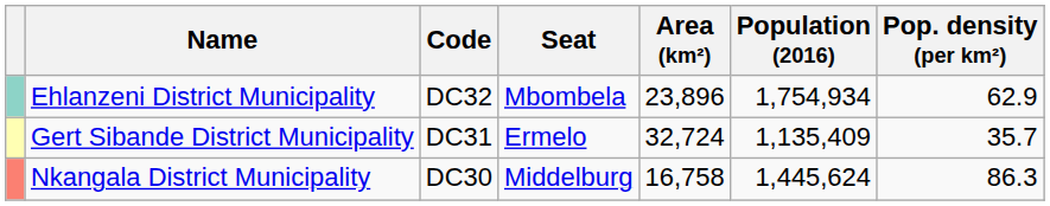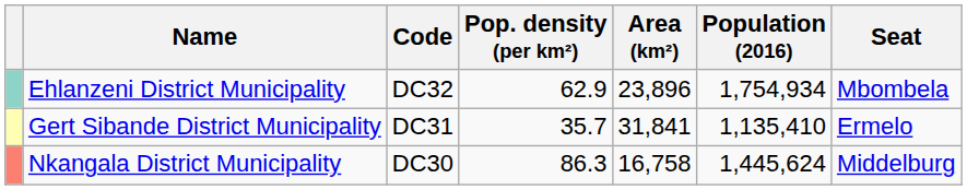 <table class="wikitable sortable">
 <tr>
 <th class="unsortable"> </th>
 <th>Name</th>
 <th>Code</th>
-<th>Seat</th>
+<th>Pop. density<br><small>(per km²)</small></th>
 <th>Area<br><small>(km²)</small></th>
 <th>Population<br><small>(2016)</small></th>
-<th>Pop. density<br><small>(per km²)</small></th>
+<th>Seat</th>
 </tr>
 <tr>
 <td style="text-align:center;background-color:#8DD3C7"></td>
 <td><a href='#'>Ehlanzeni District Municipality</a></td>
 <td>DC32</td>
-<td><a href='#'>Mbombela</a></td>
+<td style="text-align:right">62.9</td>
 <td style="text-align:right">23,896</td>
 <td style="text-align:right">1,754,934</td>
-<td style="text-align:right">62.9</td>
+<td><a href='#'>Mbombela</a></td>
 </tr>
 <tr>
 <td style="text-align:center;background-color:#FFFFB3"></td>
 <td><a href='#'>Gert Sibande District Municipality</a></td>
 <td>DC31</td>
+<td style="text-align:right">35.7</td>
+<td style="text-align:right">31,841</td>
+<td style="text-align:right">1,135,410</td>
 <td><a href='#'>Ermelo</a></td>
-<td style="text-align:right">32,724</td>
-<td style="text-align:right">1,135,409</td>
-<td style="text-align:right">35.7</td>
 </tr>
 <tr>
 <td style="text-align:center;background-color:#FB8072"></td>
 <td><a href='#'>Nkangala District Municipality</a></td>
 <td>DC30</td>
-<td><a href='#'>Middelburg</a></td>
+<td style="text-align:right">86.3</td>
 <td style="text-align:right">16,758</td>
 <td style="text-align:right">1,445,624</td>
-<td style="text-align:right">86.3</td>
+<td><a href='#'>Middelburg</a></td>
 </tr>
 </table>
